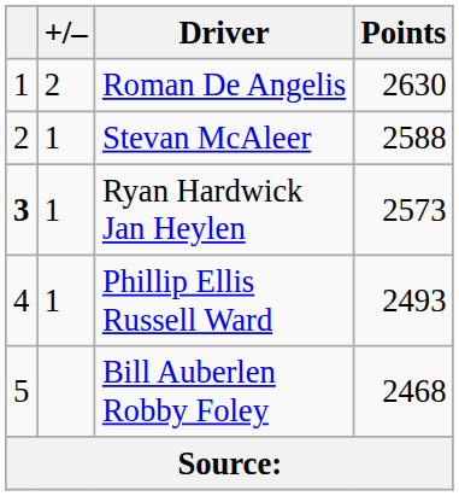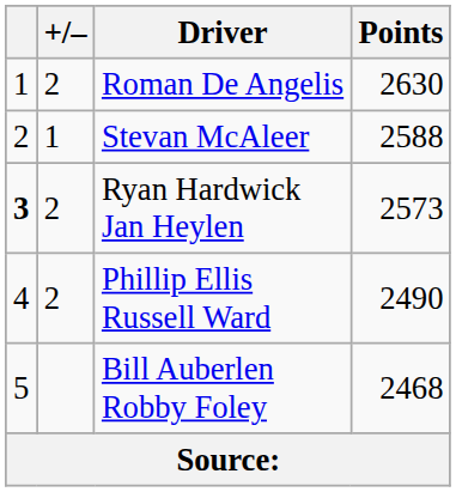 <table class="wikitable" style="font-size: 95%;">
 <tr>
 <th scope="col"></th>
 <th scope="col">+/–</th>
 <th scope="col">Driver</th>
 <th scope="col">Points</th>
 </tr>
 <tr>
 <td align=center>1</td>
 <td align="left"> 2</td>
 <td> <a href='#'>Roman De Angelis</a></td>
 <td align=right>2630</td>
 </tr>
 <tr>
 <td align=center>2</td>
 <td align="left"> 1</td>
 <td> <a href='#'>Stevan McAleer</a></td>
 <td align=right>2588</td>
 </tr>
 <tr>
 <td align=center><strong>3</strong></td>
-<td align="left"> 1</td>
+<td align="left"> 2</td>
 <td> Ryan Hardwick<br> <a href='#'>Jan Heylen</a></td>
 <td align=right>2573</td>
 </tr>
 <tr>
 <td align=center>4</td>
-<td align="left"> 1</td>
+<td align="left"> 2</td>
 <td> <a href='#'>Phillip Ellis</a><br> <a href='#'>Russell Ward</a></td>
-<td align=right>2493</td>
+<td align=right>2490</td>
 </tr>
 <tr>
 <td align=center>5</td>
 <td align="left"></td>
 <td> <a href='#'>Bill Auberlen</a><br> <a href='#'>Robby Foley</a></td>
 <td align=right>2468</td>
 </tr>
 <tr>
 <th colspan=5>Source:</th>
 </tr>
 </table>
